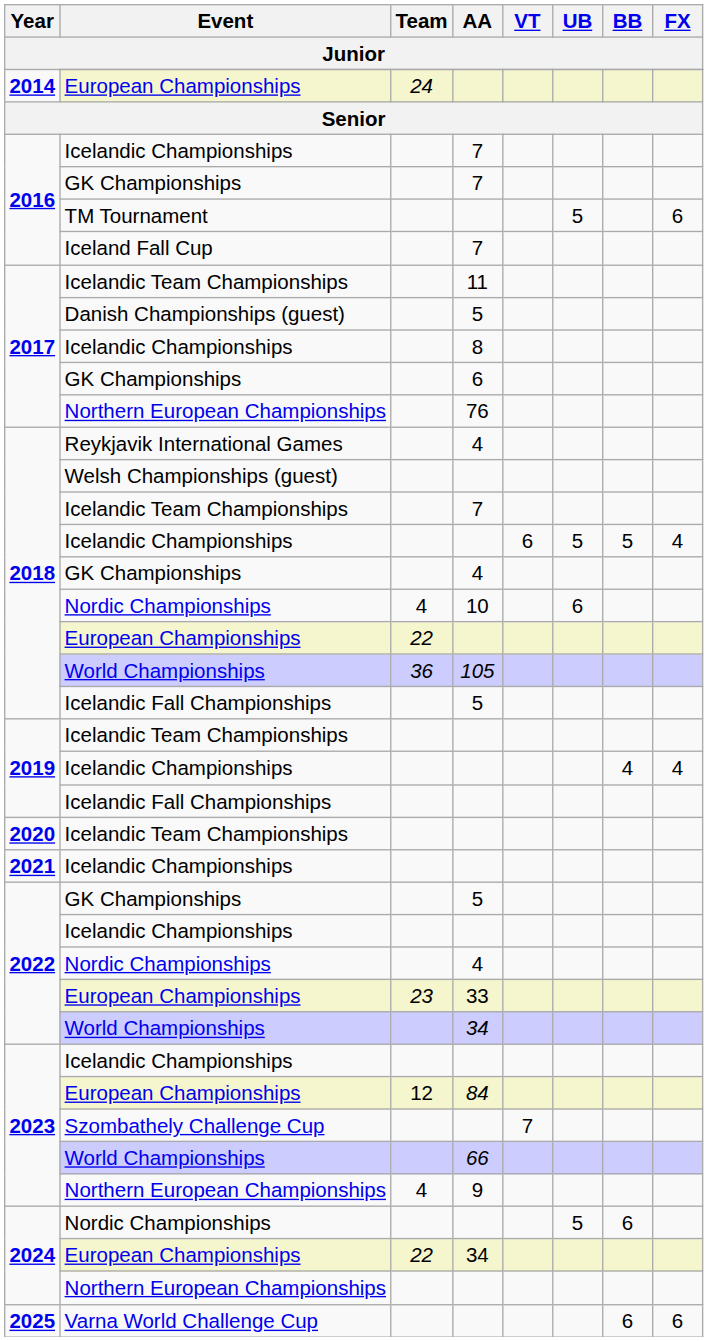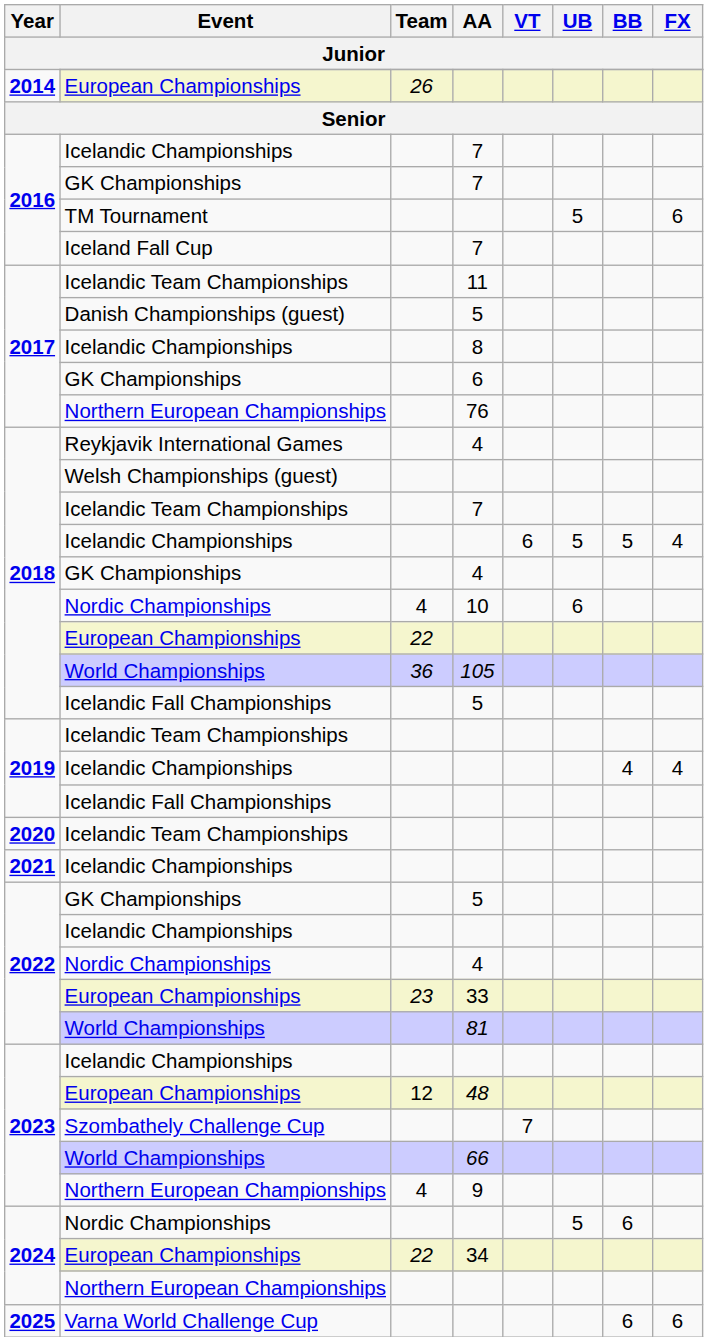 <table class="wikitable" style="text-align:center; font-size:95%;">
 <tr>
 <th align=center>Year</th>
 <th align=center>Event</th>
 <th style="width:30px;">Team</th>
 <th style="width:30px;">AA</th>
 <th style="width:30px;"><a href='#'>VT</a></th>
 <th style="width:30px;"><a href='#'>UB</a></th>
 <th style="width:30px;"><a href='#'>BB</a></th>
 <th style="width:30px;"><a href='#'>FX</a></th>
 </tr>
 <tr>
 <th colspan="8">Junior</th>
 </tr>
 <tr>
 <td rowspan="2"><strong><a href='#'>2014</a></strong></td>
 </tr>
 <tr bgcolor=#F5F6CE>
 <td align=left><a href='#'>European Championships</a></td>
-<td><em>24</em></td>
+<td><em>26</em></td>
 <td></td>
 <td></td>
 <td></td>
 <td></td>
 <td></td>
 </tr>
 <tr>
 <th colspan="8">Senior</th>
 </tr>
 <tr>
 <td rowspan="4"><strong><a href='#'>2016</a></strong></td>
 <td align=left>Icelandic Championships</td>
 <td></td>
 <td>7</td>
 <td></td>
 <td></td>
 <td></td>
 <td></td>
 </tr>
 <tr>
 <td align=left>GK Championships</td>
 <td></td>
 <td>7</td>
 <td></td>
 <td></td>
 <td></td>
 <td></td>
 </tr>
 <tr>
 <td align=left>TM Tournament</td>
 <td></td>
 <td></td>
 <td></td>
 <td>5</td>
 <td></td>
 <td>6</td>
 </tr>
 <tr>
 <td align=left>Iceland Fall Cup</td>
 <td></td>
 <td>7</td>
 <td></td>
 <td></td>
 <td></td>
 <td></td>
 </tr>
 <tr>
 <td rowspan="5"><strong><a href='#'>2017</a></strong></td>
 <td align=left>Icelandic Team Championships</td>
 <td></td>
 <td>11</td>
 <td></td>
 <td></td>
 <td></td>
 <td></td>
 </tr>
 <tr>
 <td align=left>Danish Championships (guest)</td>
 <td></td>
 <td>5</td>
 <td></td>
 <td></td>
 <td></td>
 <td></td>
 </tr>
 <tr>
 <td align=left>Icelandic Championships</td>
 <td></td>
 <td>8</td>
 <td></td>
 <td></td>
 <td></td>
 <td></td>
 </tr>
 <tr>
 <td align=left>GK Championships</td>
 <td></td>
 <td>6</td>
 <td></td>
 <td></td>
 <td></td>
 <td></td>
 </tr>
 <tr>
 <td align=left><a href='#'>Northern European Championships</a></td>
 <td></td>
 <td>76</td>
 <td></td>
 <td></td>
 <td></td>
 <td></td>
 </tr>
 <tr>
 <td rowspan="9"><strong><a href='#'>2018</a></strong></td>
 <td align=left>Reykjavik International Games</td>
 <td></td>
 <td>4</td>
 <td></td>
 <td></td>
 <td></td>
 <td></td>
 </tr>
 <tr>
 <td align=left>Welsh Championships (guest)</td>
 <td></td>
 <td></td>
 <td></td>
 <td></td>
 <td></td>
 <td></td>
 </tr>
 <tr>
 <td align=left>Icelandic Team Championships</td>
 <td></td>
 <td>7</td>
 <td></td>
 <td></td>
 <td></td>
 <td></td>
 </tr>
 <tr>
 <td align=left>Icelandic Championships</td>
 <td></td>
 <td></td>
 <td>6</td>
 <td>5</td>
 <td>5</td>
 <td>4</td>
 </tr>
 <tr>
 <td align=left>GK Championships</td>
 <td></td>
 <td>4</td>
 <td></td>
 <td></td>
 <td></td>
 <td></td>
 </tr>
 <tr>
 <td align=left><a href='#'>Nordic Championships</a></td>
 <td>4</td>
 <td>10</td>
 <td></td>
 <td>6</td>
 <td></td>
 <td></td>
 </tr>
 <tr bgcolor=#F5F6CE>
 <td align=left><a href='#'>European Championships</a></td>
 <td><em>22</em></td>
 <td></td>
 <td></td>
 <td></td>
 <td></td>
 <td></td>
 </tr>
 <tr bgcolor=#CCCCFF>
 <td align=left><a href='#'>World Championships</a></td>
 <td><em>36</em></td>
 <td><em>105</em></td>
 <td></td>
 <td></td>
 <td></td>
 <td></td>
 </tr>
 <tr>
 <td align=left>Icelandic Fall Championships</td>
 <td></td>
 <td>5</td>
 <td></td>
 <td></td>
 <td></td>
 <td></td>
 </tr>
 <tr>
 <td rowspan="3"><strong><a href='#'>2019</a></strong></td>
 <td align=left>Icelandic Team Championships</td>
 <td></td>
 <td></td>
 <td></td>
 <td></td>
 <td></td>
 <td></td>
 </tr>
 <tr>
 <td align=left>Icelandic Championships</td>
 <td></td>
 <td></td>
 <td></td>
 <td></td>
 <td>4</td>
 <td>4</td>
 </tr>
 <tr>
 <td align=left>Icelandic Fall Championships</td>
 <td></td>
 <td></td>
 <td></td>
 <td></td>
 <td></td>
 <td></td>
 </tr>
 <tr>
 <td rowspan="1"><strong><a href='#'>2020</a></strong></td>
 <td align=left>Icelandic Team Championships</td>
 <td></td>
 <td></td>
 <td></td>
 <td></td>
 <td></td>
 <td></td>
 </tr>
 <tr>
 <td rowspan="1"><strong><a href='#'>2021</a></strong></td>
 <td align=left>Icelandic Championships</td>
 <td></td>
 <td></td>
 <td></td>
 <td></td>
 <td></td>
 <td></td>
 </tr>
 <tr>
 <td rowspan="5"><strong><a href='#'>2022</a></strong></td>
 <td align=left>GK Championships</td>
 <td></td>
 <td>5</td>
 <td></td>
 <td></td>
 <td></td>
 <td></td>
 </tr>
 <tr>
 <td align=left>Icelandic Championships</td>
 <td></td>
 <td></td>
 <td></td>
 <td></td>
 <td></td>
 <td></td>
 </tr>
 <tr>
 <td align=left><a href='#'>Nordic Championships</a></td>
 <td></td>
 <td>4</td>
 <td></td>
 <td></td>
 <td></td>
 <td></td>
 </tr>
 <tr bgcolor=#F5F6CE>
 <td align=left><a href='#'>European Championships</a></td>
 <td><em>23</em></td>
 <td>33</td>
 <td></td>
 <td></td>
 <td></td>
 <td></td>
 </tr>
 <tr bgcolor=#CCCCFF>
 <td align=left><a href='#'>World Championships</a></td>
 <td></td>
-<td><em>34</em></td>
+<td><em>81</em></td>
 <td></td>
 <td></td>
 <td></td>
 <td></td>
 </tr>
 <tr>
 <td rowspan="5"><strong><a href='#'>2023</a></strong></td>
 <td align=left>Icelandic Championships</td>
 <td></td>
 <td></td>
 <td></td>
 <td></td>
 <td></td>
 <td></td>
 </tr>
 <tr bgcolor=#F5F6CE>
 <td align=left><a href='#'>European Championships</a></td>
 <td>12</td>
-<td><em>84</em></td>
+<td><em>48</em></td>
 <td></td>
 <td></td>
 <td></td>
 <td></td>
 </tr>
 <tr>
 <td align=left><a href='#'>Szombathely Challenge Cup</a></td>
 <td></td>
 <td></td>
 <td>7</td>
 <td></td>
 <td></td>
 <td></td>
 </tr>
 <tr bgcolor=#CCCCFF>
 <td align=left><a href='#'>World Championships</a></td>
 <td></td>
 <td><em>66</em></td>
 <td></td>
 <td></td>
 <td></td>
 <td></td>
 </tr>
 <tr>
 <td align=left><a href='#'>Northern European Championships</a></td>
 <td>4</td>
 <td>9</td>
 <td></td>
 <td></td>
 <td></td>
 <td></td>
 </tr>
 <tr>
 <td rowspan="3"><strong><a href='#'>2024</a></strong></td>
 <td align=left>Nordic Championships</td>
 <td></td>
 <td></td>
 <td></td>
 <td>5</td>
 <td>6</td>
 <td></td>
 </tr>
 <tr bgcolor=#F5F6CE>
 <td align=left><a href='#'>European Championships</a></td>
 <td><em>22</em></td>
 <td>34</td>
 <td></td>
 <td></td>
 <td></td>
 <td></td>
 </tr>
 <tr>
 <td align=left><a href='#'>Northern European Championships</a></td>
 <td></td>
 <td></td>
 <td></td>
 <td></td>
 <td></td>
 <td></td>
 </tr>
 <tr>
 <td rowspan="1"><strong><a href='#'>2025</a></strong></td>
 <td align=left><a href='#'>Varna World Challenge Cup</a></td>
 <td></td>
 <td></td>
 <td></td>
 <td></td>
 <td>6</td>
 <td>6</td>
 </tr>
 </table>
